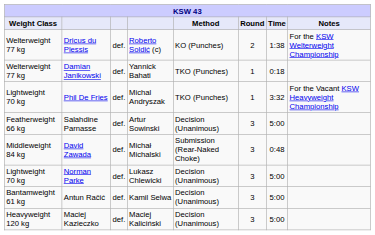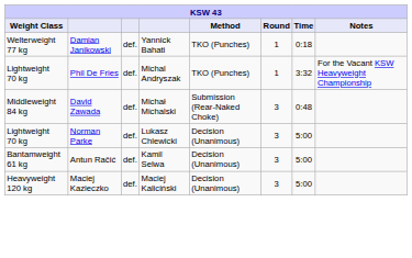 <table class="wikitable" style="font-size: 80%;">
 <tr>
 <th colspan="8" style="background-color: #ccf; color: #000080; text-align: center;"><strong>KSW 43</strong></th>
 </tr>
 <tr>
 <th colspan="1" style="background-color: #E6E8FA; color: #000000; text-align: center;">Weight Class</th>
 <th colspan="1" style="background-color: #E6E8FA; color: #000000; text-align: center;"></th>
 <th colspan="1" style="background-color: #E6E8FA; color: #000000; text-align: center;"></th>
 <th colspan="1" style="background-color: #E6E8FA; color: #000000; text-align: center;"></th>
 <th colspan="1" style="background-color: #E6E8FA; color: #000000; text-align: center;">Method</th>
 <th colspan="1" style="background-color: #E6E8FA; color: #000000; text-align: center;">Round</th>
 <th colspan="1" style="background-color: #E6E8FA; color: #000000; text-align: center;">Time</th>
 <th colspan="1" style="background-color: #E6E8FA; color: #000000; text-align: center;">Notes</th>
-</tr>
-<tr>
-<td>Welterweight 77 kg</td>
-<td> <a href='#'>Dricus du Plessis</a></td>
-<td align=center>def.</td>
-<td> <a href='#'>Roberto Soldić</a> (c)</td>
-<td>KO (Punches)</td>
-<td align=center>2</td>
-<td align=center>1:38</td>
-<td>For the <a href='#'>KSW Welterweight Championship</a></td>
 </tr>
 <tr>
 <td>Welterweight 77 kg</td>
 <td> <a href='#'>Damian Janikowski</a></td>
 <td align=center>def.</td>
 <td> Yannick Bahati</td>
 <td>TKO (Punches)</td>
 <td align=center>1</td>
 <td align=center>0:18</td>
 <td></td>
 </tr>
 <tr>
 <td>Lightweight 70 kg</td>
 <td> <a href='#'>Phil De Fries</a></td>
 <td align=center>def.</td>
 <td> Michal Andryszak</td>
 <td>TKO (Punches)</td>
 <td align=center>1</td>
 <td align=center>3:32</td>
 <td>For the Vacant <a href='#'>KSW Heavyweight Championship</a></td>
-</tr>
-<tr>
-<td>Featherweight 66 kg</td>
-<td> Salahdine Parnasse</td>
-<td align=center>def.</td>
-<td> Artur Sowinski</td>
-<td>Decision (Unanimous)</td>
-<td align=center>3</td>
-<td align=center>5:00</td>
-<td></td>
 </tr>
 <tr>
 <td>Middleweight 84 kg</td>
 <td> <a href='#'>David Zawada</a></td>
 <td align=center>def.</td>
 <td> Michał Michalski</td>
 <td>Submission (Rear-Naked Choke)</td>
 <td align=center>3</td>
 <td align=center>0:48</td>
 <td></td>
 </tr>
 <tr>
 <td>Lightweight 70 kg</td>
 <td> <a href='#'>Norman Parke</a></td>
 <td align=center>def.</td>
 <td> Lukasz Chlewicki</td>
 <td>Decision (Unanimous)</td>
 <td align=center>3</td>
 <td align=center>5:00</td>
 <td></td>
 </tr>
 <tr>
 <td>Bantamweight 61 kg</td>
 <td> Antun Račić</td>
 <td align=center>def.</td>
 <td> Kamil Selwa</td>
 <td>Decision (Unanimous)</td>
 <td align=center>3</td>
 <td align=center>5:00</td>
 <td></td>
 </tr>
 <tr>
 <td>Heavyweight 120 kg</td>
 <td> Maciej Kazieczko</td>
 <td align=center>def.</td>
 <td> Maciej Kaliciński</td>
 <td>Decision (Unanimous)</td>
 <td align=center>3</td>
 <td align=center>5:00</td>
 <td></td>
 </tr>
 </table>
